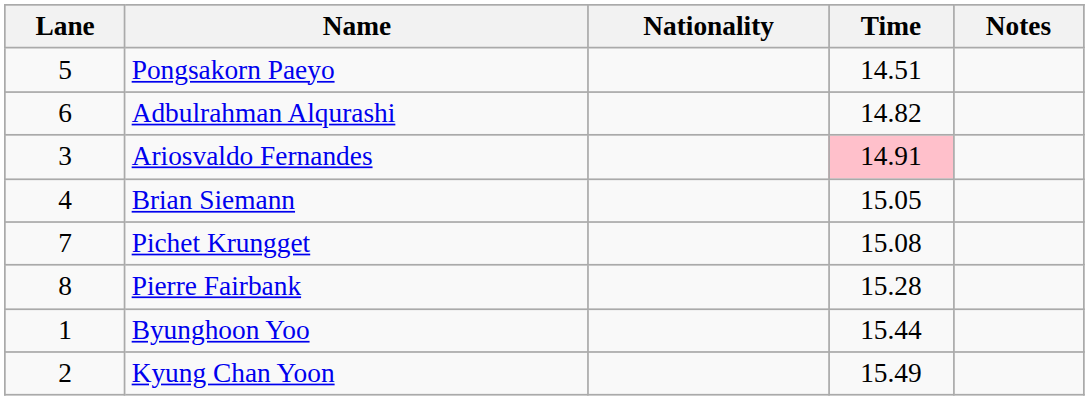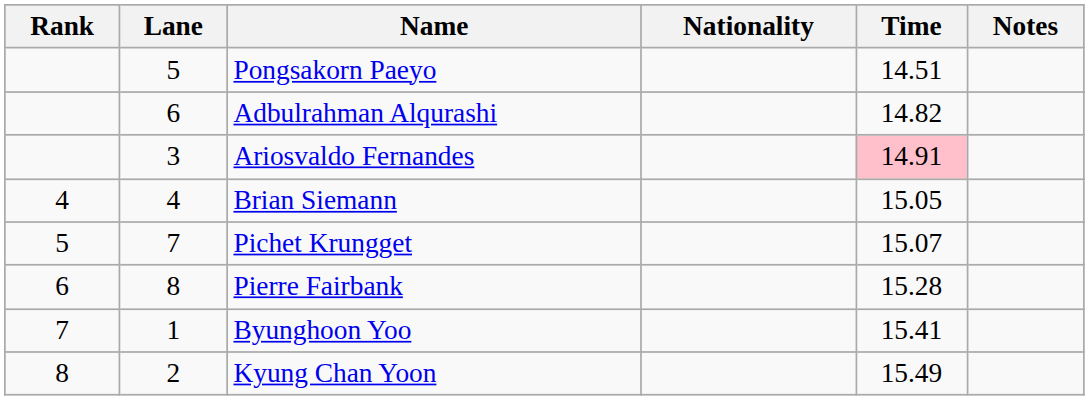 <table class="wikitable sortable" style="text-align:center ; width:50%">
 <tr>
+<th>Rank</th>
 <th>Lane</th>
 <th>Name</th>
 <th>Nationality</th>
 <th>Time</th>
 <th>Notes</th>
 </tr>
 <tr>
+<td align=center></td>
 <td>5</td>
 <td align=left><a href='#'>Pongsakorn Paeyo</a></td>
 <td align=left></td>
 <td>14.51</td>
 <td></td>
 </tr>
 <tr>
+<td align=center></td>
 <td>6</td>
 <td align=left><a href='#'>Adbulrahman Alqurashi</a></td>
 <td align=left></td>
 <td>14.82</td>
 <td></td>
 </tr>
 <tr>
+<td align=center></td>
 <td>3</td>
 <td align=left><a href='#'>Ariosvaldo Fernandes</a></td>
 <td align=left></td>
 <td style="background: pink;">14.91</td>
 <td></td>
 </tr>
 <tr>
+<td align=center>4</td>
 <td>4</td>
 <td align=left><a href='#'>Brian Siemann</a></td>
 <td align=left></td>
 <td>15.05</td>
 <td></td>
 </tr>
 <tr>
+<td align=center>5</td>
 <td>7</td>
 <td align=left><a href='#'>Pichet Krungget</a></td>
 <td align=left></td>
-<td>15.08</td>
+<td>15.07</td>
 <td></td>
 </tr>
 <tr>
+<td align=center>6</td>
 <td>8</td>
 <td align=left><a href='#'>Pierre Fairbank</a></td>
 <td align=left></td>
 <td>15.28</td>
 <td></td>
 </tr>
 <tr>
+<td align=center>7</td>
 <td>1</td>
 <td align=left><a href='#'>Byunghoon Yoo</a></td>
 <td align=left></td>
-<td>15.44</td>
+<td>15.41</td>
 <td></td>
 </tr>
 <tr>
+<td align=center>8</td>
 <td>2</td>
 <td align=left><a href='#'>Kyung Chan Yoon</a></td>
 <td align=left></td>
 <td>15.49</td>
 <td></td>
 </tr>
 </table>
